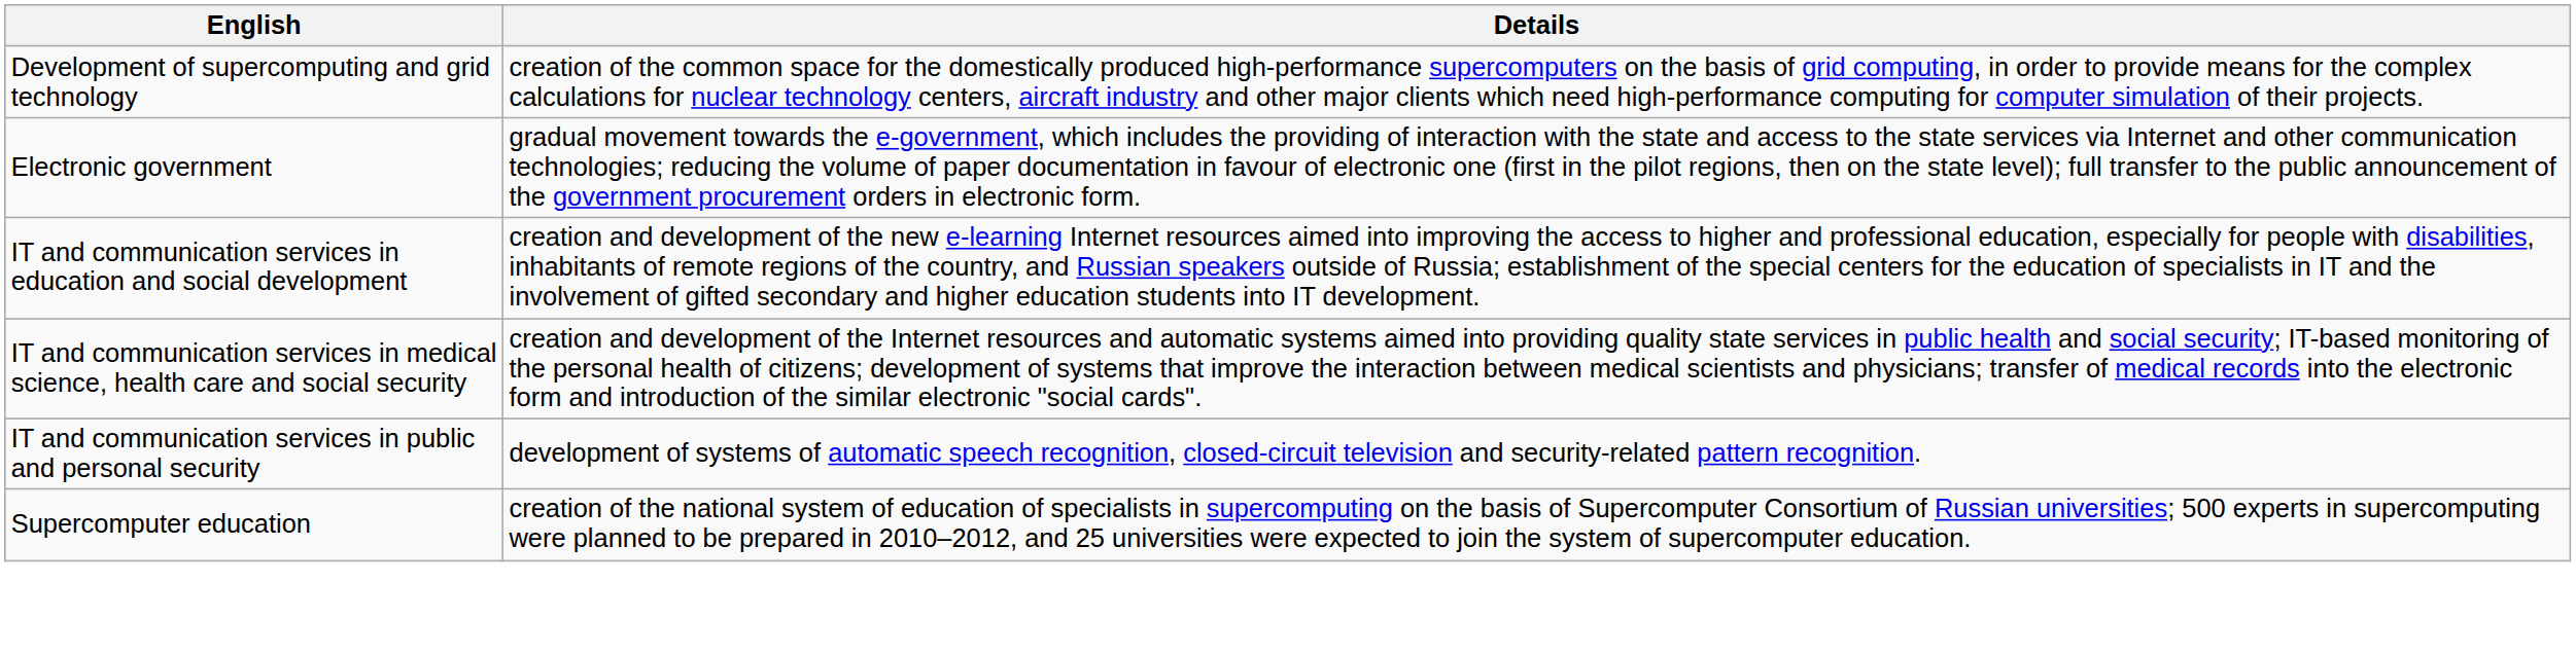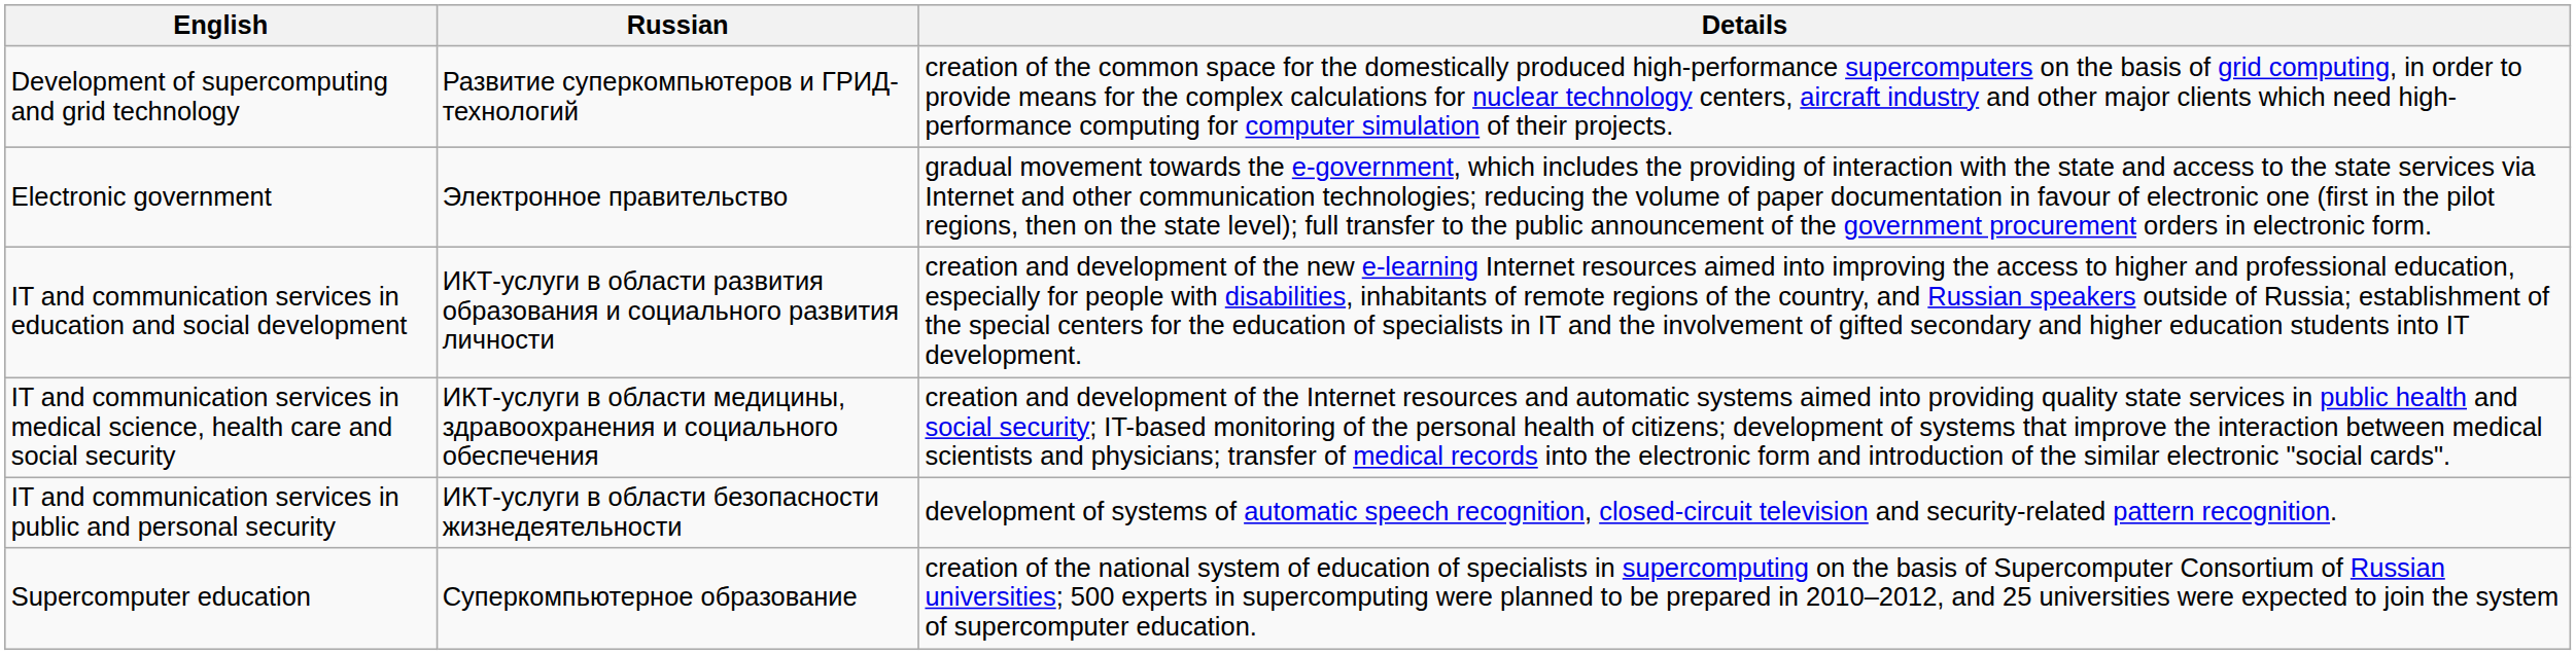 <table class="wikitable">
 <tr>
 <th>English</th>
+<th>Russian</th>
 <th>Details</th>
 </tr>
 <tr>
 <td>Development of supercomputing and grid technology</td>
+<td>Развитие суперкомпьютеров и ГРИД-технологий</td>
 <td>creation of the common space for the domestically produced high-performance <a href='#'>supercomputers</a> on the basis of <a href='#'>grid computing</a>, in order to provide means for the complex calculations for <a href='#'>nuclear technology</a> centers, <a href='#'>aircraft industry</a> and other major clients which need high-performance computing for <a href='#'>computer simulation</a> of their projects.</td>
 </tr>
 <tr>
 <td>Electronic government</td>
+<td>Электронное правительство</td>
 <td>gradual movement towards the <a href='#'>e-government</a>, which includes the providing of interaction with the state and access to the state services via Internet and other communication technologies; reducing the volume of paper documentation in favour of electronic one (first in the pilot regions, then on the state level); full transfer to the public announcement of the <a href='#'>government procurement</a> orders in electronic form.</td>
 </tr>
 <tr>
 <td>IT and communication services in education and social development</td>
+<td>ИКТ-услуги в области развития образования и социального развития личности</td>
 <td>creation and development of the new <a href='#'>e-learning</a> Internet resources aimed into improving the access to higher and professional education, especially for people with <a href='#'>disabilities</a>, inhabitants of remote regions of the country, and <a href='#'>Russian speakers</a> outside of Russia; establishment of the special centers for the education of specialists in IT and the involvement of gifted secondary and higher education students into IT development.</td>
 </tr>
 <tr>
 <td>IT and communication services in medical science, health care and social security</td>
+<td>ИКТ-услуги в области медицины, здравоохранения и социального обеспечения</td>
 <td>creation and development of the Internet resources and automatic systems aimed into providing quality state services in <a href='#'>public health</a> and <a href='#'>social security</a>; IT-based monitoring of the personal health of citizens; development of systems that improve the interaction between medical scientists and physicians; transfer of <a href='#'>medical records</a> into the electronic form and introduction of the similar electronic "social cards".</td>
 </tr>
 <tr>
 <td>IT and communication services in public and personal security</td>
+<td>ИКТ-услуги в области безопасности жизнедеятельности</td>
 <td>development of systems of <a href='#'>automatic speech recognition</a>, <a href='#'>closed-circuit television</a> and security-related <a href='#'>pattern recognition</a>.</td>
 </tr>
 <tr>
 <td>Supercomputer education</td>
+<td>Суперкомпьютерное образование</td>
 <td>creation of the national system of education of specialists in <a href='#'>supercomputing</a> on the basis of Supercomputer Consortium of <a href='#'>Russian universities</a>; 500 experts in supercomputing were planned to be prepared in 2010–2012, and 25 universities were expected to join the system of supercomputer education.</td>
 </tr>
 </table>
